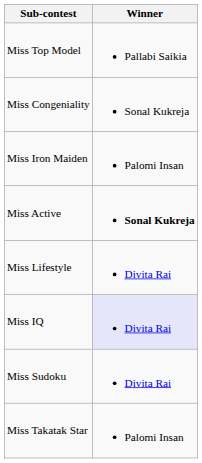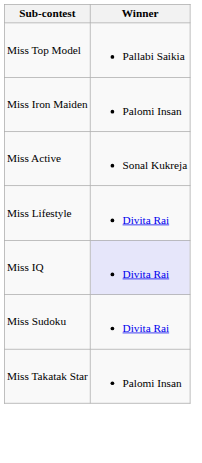 <table class="wikitable sortable" style="font-size: 95%;">
 <tr>
 <th>Sub-contest</th>
 <th>Winner</th>
 </tr>
 <tr>
 <td>Miss Top Model</td>
 <td><br><ul><li>Pallabi Saikia</li></ul></td>
 </tr>
 <tr>
-<td>Miss Congeniality</td>
-<td><br><ul><li>Sonal Kukreja</li></ul></td>
-</tr>
-<tr>
 <td>Miss Iron Maiden</td>
 <td><br><ul><li>Palomi Insan</li></ul></td>
 </tr>
 <tr>
 <td>Miss Active</td>
-<td><strong><br><ul><li>Sonal Kukreja</li></ul></strong></td>
+<td><br><ul><li>Sonal Kukreja</li></ul></td>
 </tr>
 <tr>
 <td>Miss Lifestyle</td>
 <td><br><ul><li><a href='#'>Divita Rai</a></li></ul></td>
 </tr>
 <tr>
 <td>Miss IQ</td>
 <td style="background: lavender;"><br><ul><li><a href='#'>Divita Rai</a></li></ul></td>
 </tr>
 <tr>
 <td>Miss Sudoku</td>
 <td><br><ul><li><a href='#'>Divita Rai</a></li></ul></td>
 </tr>
 <tr>
 <td>Miss Takatak Star</td>
 <td><br><ul><li>Palomi Insan</li></ul></td>
 </tr>
 </table>
